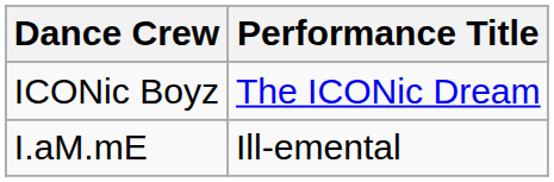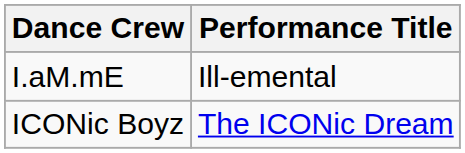 <table class="wikitable">
 <tr>
 <th>Dance Crew</th>
 <th>Performance Title</th>
 </tr>
 <tr>
+<td>I.aM.mE</td>
+<td>Ill-emental</td>
+</tr>
+<tr>
 <td>ICONic Boyz</td>
 <td><a href='#'>The ICONic Dream</a></td>
 </tr>
-<tr>
-<td>I.aM.mE</td>
-<td>Ill-emental</td>
-</tr>
 </table>
